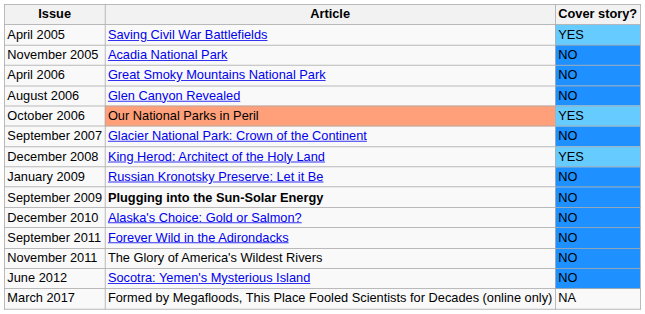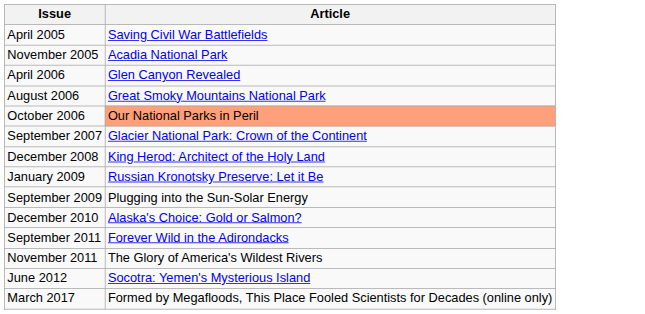 <table class="wikitable">
 <tr>
 <th>Issue</th>
 <th>Article</th>
-<th>Cover story?</th>
 </tr>
 <tr>
 <td>April 2005</td>
 <td><a href='#'>Saving Civil War Battlefields</a></td>
-<td style="background:#6cf;">YES</td>
 </tr>
 <tr>
 <td>November 2005</td>
 <td><a href='#'>Acadia National Park</a></td>
-<td style="background:#1e90ff;">NO</td>
 </tr>
 <tr>
 <td>April 2006</td>
-<td><a href='#'>Great Smoky Mountains National Park</a></td>
-<td style="background:#1e90ff;">NO</td>
+<td><a href='#'>Glen Canyon Revealed</a></td>
 </tr>
 <tr>
 <td>August 2006</td>
-<td><a href='#'>Glen Canyon Revealed</a></td>
-<td style="background:#1e90ff;">NO</td>
+<td><a href='#'>Great Smoky Mountains National Park</a></td>
 </tr>
 <tr>
 <td>October 2006</td>
 <td style="background: lightsalmon;">Our National Parks in Peril</td>
-<td style="background:#6cf;">YES</td>
 </tr>
 <tr>
 <td>September 2007</td>
 <td><a href='#'>Glacier National Park: Crown of the Continent</a></td>
-<td style="background:#1e90ff;">NO</td>
 </tr>
 <tr>
 <td>December 2008</td>
 <td><a href='#'>King Herod: Architect of the Holy Land</a></td>
-<td style="background:#6cf;">YES</td>
 </tr>
 <tr>
 <td>January 2009</td>
 <td><a href='#'>Russian Kronotsky Preserve: Let it Be</a></td>
-<td style="background:#1e90ff;">NO</td>
 </tr>
 <tr>
 <td>September 2009</td>
-<td><strong>Plugging into the Sun-Solar Energy</strong></td>
-<td style="background:#1e90ff;">NO</td>
+<td>Plugging into the Sun-Solar Energy</td>
 </tr>
 <tr>
 <td>December 2010</td>
 <td><a href='#'>Alaska's Choice: Gold or Salmon?</a></td>
-<td style="background:#1e90ff;">NO</td>
 </tr>
 <tr>
 <td>September 2011</td>
 <td><a href='#'>Forever Wild in the Adirondacks</a></td>
-<td style="background:#1e90ff;">NO</td>
 </tr>
 <tr>
 <td>November 2011</td>
 <td>The Glory of America's Wildest Rivers</td>
-<td style="background:#1e90ff;">NO</td>
 </tr>
 <tr>
 <td>June 2012</td>
 <td><a href='#'>Socotra: Yemen's Mysterious Island</a></td>
-<td style="background:#1e90ff;">NO</td>
 </tr>
 <tr>
 <td>March 2017</td>
 <td>Formed by Megafloods, This Place Fooled Scientists for Decades (online only)</td>
-<td>NA</td>
 </tr>
 </table>
